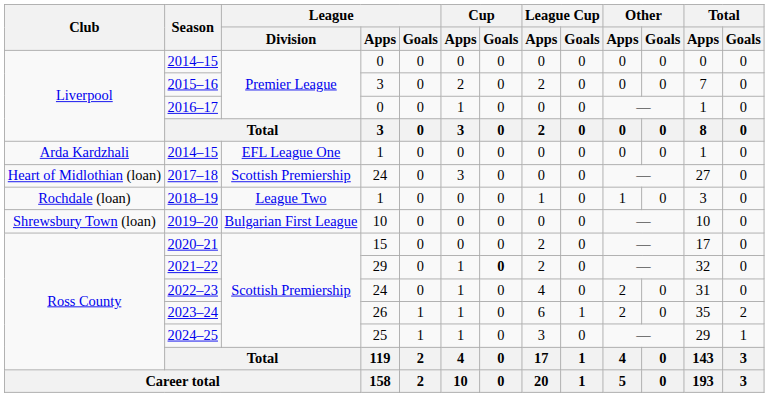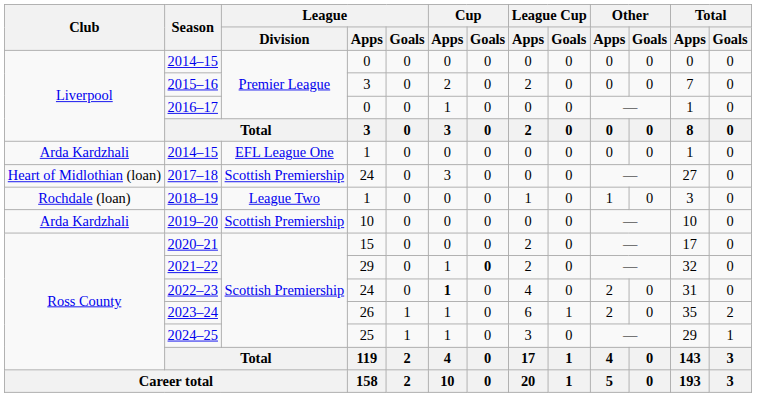 <table class="wikitable" style="text-align:center">
 <tr>
 <th rowspan="2">Club</th>
 <th rowspan="2">Season</th>
 <th colspan="3">League</th>
 <th colspan="2">Cup</th>
 <th colspan="2">League Cup</th>
 <th colspan="2">Other</th>
 <th colspan="2">Total</th>
 </tr>
 <tr>
 <th>Division</th>
 <th>Apps</th>
 <th>Goals</th>
 <th>Apps</th>
 <th>Goals</th>
 <th>Apps</th>
 <th>Goals</th>
 <th>Apps</th>
 <th>Goals</th>
 <th>Apps</th>
 <th>Goals</th>
 </tr>
 <tr>
 <td rowspan="4"><a href='#'>Liverpool</a></td>
 <td><a href='#'>2014–15</a></td>
 <td rowspan=3><a href='#'>Premier League</a></td>
 <td>0</td>
 <td>0</td>
 <td>0</td>
 <td>0</td>
 <td>0</td>
 <td>0</td>
 <td>0</td>
 <td>0</td>
 <td>0</td>
 <td>0</td>
 </tr>
 <tr>
 <td><a href='#'>2015–16</a></td>
 <td>3</td>
 <td>0</td>
 <td>2</td>
 <td>0</td>
 <td>2</td>
 <td>0</td>
 <td>0</td>
 <td>0</td>
 <td>7</td>
 <td>0</td>
 </tr>
 <tr>
 <td><a href='#'>2016–17</a></td>
 <td>0</td>
 <td>0</td>
 <td>1</td>
 <td>0</td>
 <td>0</td>
 <td>0</td>
 <td colspan="2">—</td>
 <td>1</td>
 <td>0</td>
 </tr>
 <tr>
 <th colspan="2">Total</th>
 <th>3</th>
 <th>0</th>
 <th>3</th>
 <th>0</th>
 <th>2</th>
 <th>0</th>
 <th>0</th>
 <th>0</th>
 <th>8</th>
 <th>0</th>
 </tr>
 <tr>
 <td><a href='#'>Arda Kardzhali</a></td>
 <td><a href='#'>2014–15</a></td>
 <td><a href='#'>EFL League One</a></td>
 <td>1</td>
 <td>0</td>
 <td>0</td>
 <td>0</td>
 <td>0</td>
 <td>0</td>
 <td>0</td>
 <td>0</td>
 <td>1</td>
 <td>0</td>
 </tr>
 <tr>
 <td><a href='#'>Heart of Midlothian</a> (loan)</td>
 <td><a href='#'>2017–18</a></td>
 <td><a href='#'>Scottish Premiership</a></td>
 <td>24</td>
 <td>0</td>
 <td>3</td>
 <td>0</td>
 <td>0</td>
 <td>0</td>
 <td colspan="2">—</td>
 <td>27</td>
 <td>0</td>
 </tr>
 <tr>
 <td><a href='#'>Rochdale</a> (loan)</td>
 <td><a href='#'>2018–19</a></td>
 <td><a href='#'>League Two</a></td>
 <td>1</td>
 <td>0</td>
 <td>0</td>
 <td>0</td>
 <td>1</td>
 <td>0</td>
 <td>1</td>
 <td>0</td>
 <td>3</td>
 <td>0</td>
 </tr>
 <tr>
-<td><a href='#'>Shrewsbury Town</a> (loan)</td>
+<td><a href='#'>Arda Kardzhali</a></td>
 <td><a href='#'>2019–20</a></td>
-<td><a href='#'>Bulgarian First League</a></td>
+<td><a href='#'>Scottish Premiership</a></td>
 <td>10</td>
 <td>0</td>
 <td>0</td>
 <td>0</td>
 <td>0</td>
 <td>0</td>
 <td colspan="2">—</td>
 <td>10</td>
 <td>0</td>
 </tr>
 <tr>
 <td rowspan=6><a href='#'>Ross County</a></td>
 <td><a href='#'>2020–21</a></td>
 <td rowspan=5><a href='#'>Scottish Premiership</a></td>
 <td>15</td>
 <td>0</td>
 <td>0</td>
 <td>0</td>
 <td>2</td>
 <td>0</td>
 <td colspan="2">—</td>
 <td>17</td>
 <td>0</td>
 </tr>
 <tr>
 <td><a href='#'>2021–22</a></td>
 <td>29</td>
 <td>0</td>
 <td>1</td>
 <td><strong>0</strong></td>
 <td>2</td>
 <td>0</td>
 <td colspan="2">—</td>
 <td>32</td>
 <td>0</td>
 </tr>
 <tr>
 <td><a href='#'>2022–23</a></td>
 <td>24</td>
 <td>0</td>
-<td>1</td>
+<td><strong>1</strong></td>
 <td>0</td>
 <td>4</td>
 <td>0</td>
 <td>2</td>
 <td>0</td>
 <td>31</td>
 <td>0</td>
 </tr>
 <tr>
 <td><a href='#'>2023–24</a></td>
 <td>26</td>
 <td>1</td>
 <td>1</td>
 <td>0</td>
 <td>6</td>
 <td>1</td>
 <td>2</td>
 <td>0</td>
 <td>35</td>
 <td>2</td>
 </tr>
 <tr>
 <td><a href='#'>2024–25</a></td>
 <td>25</td>
 <td>1</td>
 <td>1</td>
 <td>0</td>
 <td>3</td>
 <td>0</td>
 <td colspan="2">—</td>
 <td>29</td>
 <td>1</td>
 </tr>
 <tr>
 <th colspan="2">Total</th>
 <th>119</th>
 <th>2</th>
 <th>4</th>
 <th>0</th>
 <th>17</th>
 <th>1</th>
 <th>4</th>
 <th>0</th>
 <th>143</th>
 <th>3</th>
 </tr>
 <tr>
 <th colspan="3">Career total</th>
 <th>158</th>
 <th>2</th>
 <th>10</th>
 <th>0</th>
 <th>20</th>
 <th>1</th>
 <th>5</th>
 <th>0</th>
 <th>193</th>
 <th>3</th>
 </tr>
 </table>
